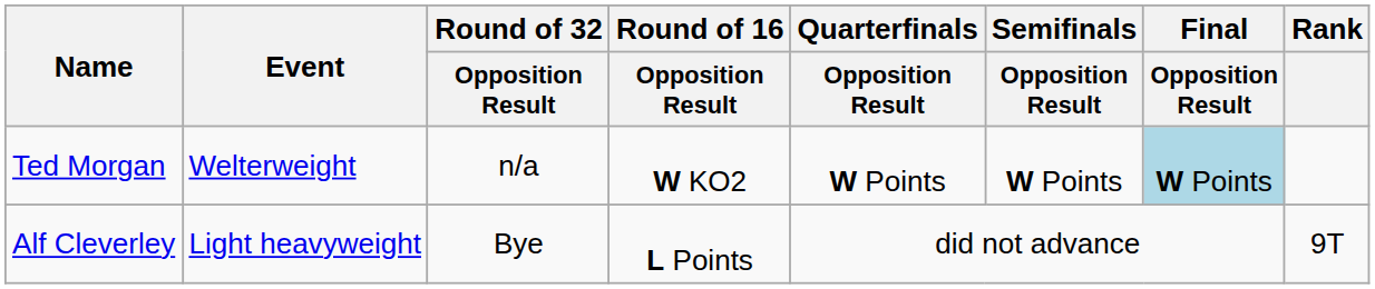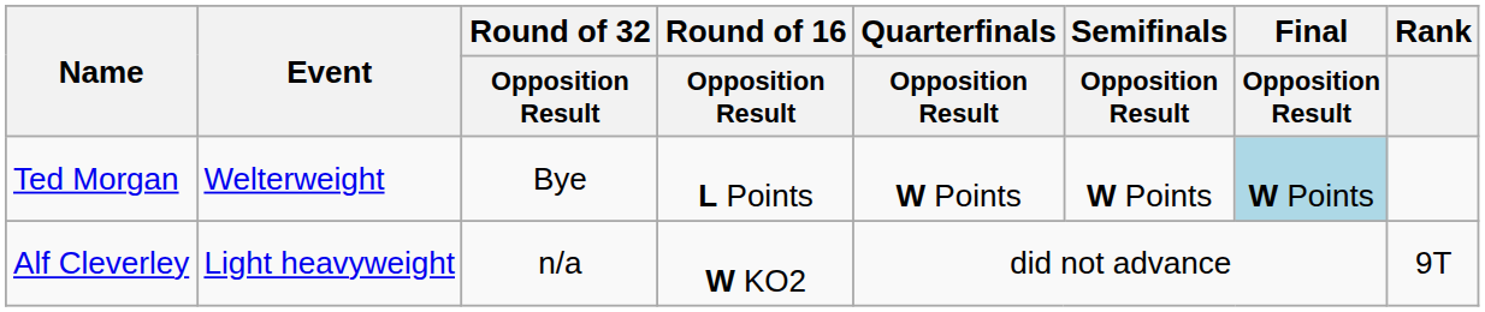 <table class=wikitable style="font-size:90%">
 <tr>
 <th rowspan="2">Name</th>
 <th rowspan="2">Event</th>
 <th>Round of 32</th>
 <th>Round of 16</th>
 <th>Quarterfinals</th>
 <th>Semifinals</th>
 <th>Final</th>
 <th>Rank</th>
 </tr>
 <tr>
 <th style="line-height:1em"><small>Opposition<br>Result</small></th>
 <th style="line-height:1em"><small>Opposition<br>Result</small></th>
 <th style="line-height:1em"><small>Opposition<br>Result</small></th>
 <th style="line-height:1em"><small>Opposition<br>Result</small></th>
 <th style="line-height:1em"><small>Opposition<br>Result</small></th>
 <th style="line-height:1em"></th>
 </tr>
 <tr>
 <td><a href='#'>Ted Morgan</a></td>
 <td><a href='#'>Welterweight</a></td>
-<td align="center">n/a</td>
-<td align="center"><br><strong>W</strong> KO2</td>
+<td align="center">Bye</td>
+<td align="center"><br><strong>L</strong> Points</td>
 <td align="center"><br><strong>W</strong> Points</td>
 <td align="center"><br><strong>W</strong> Points</td>
 <td align="center" style="background: lightblue;"><br><strong>W</strong> Points</td>
 <td align="center"></td>
 </tr>
 <tr>
 <td><a href='#'>Alf Cleverley</a></td>
 <td><a href='#'>Light heavyweight</a></td>
-<td align="center">Bye</td>
-<td align="center"><br><strong>L</strong> Points</td>
+<td align="center">n/a</td>
+<td align="center"><br><strong>W</strong> KO2</td>
 <td align="center" colspan="3">did not advance</td>
 <td align="center">9T</td>
 </tr>
 </table>
